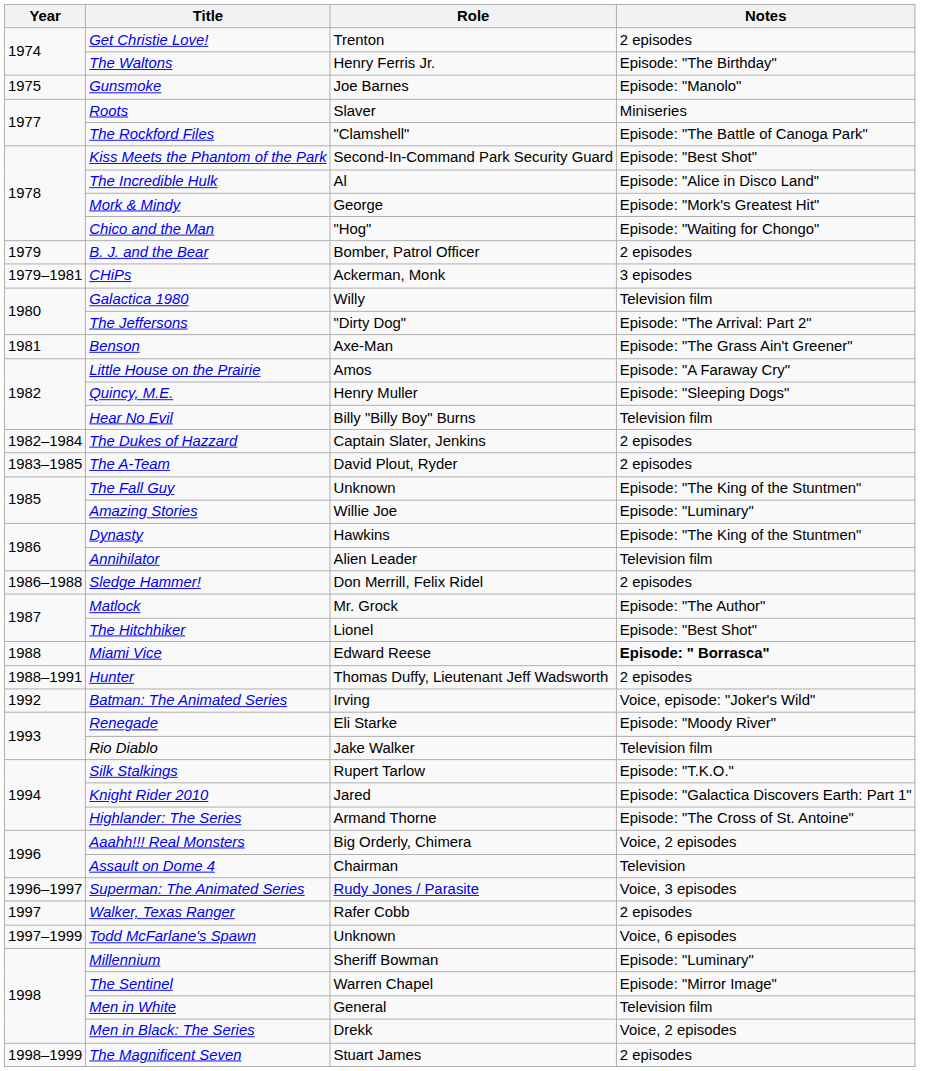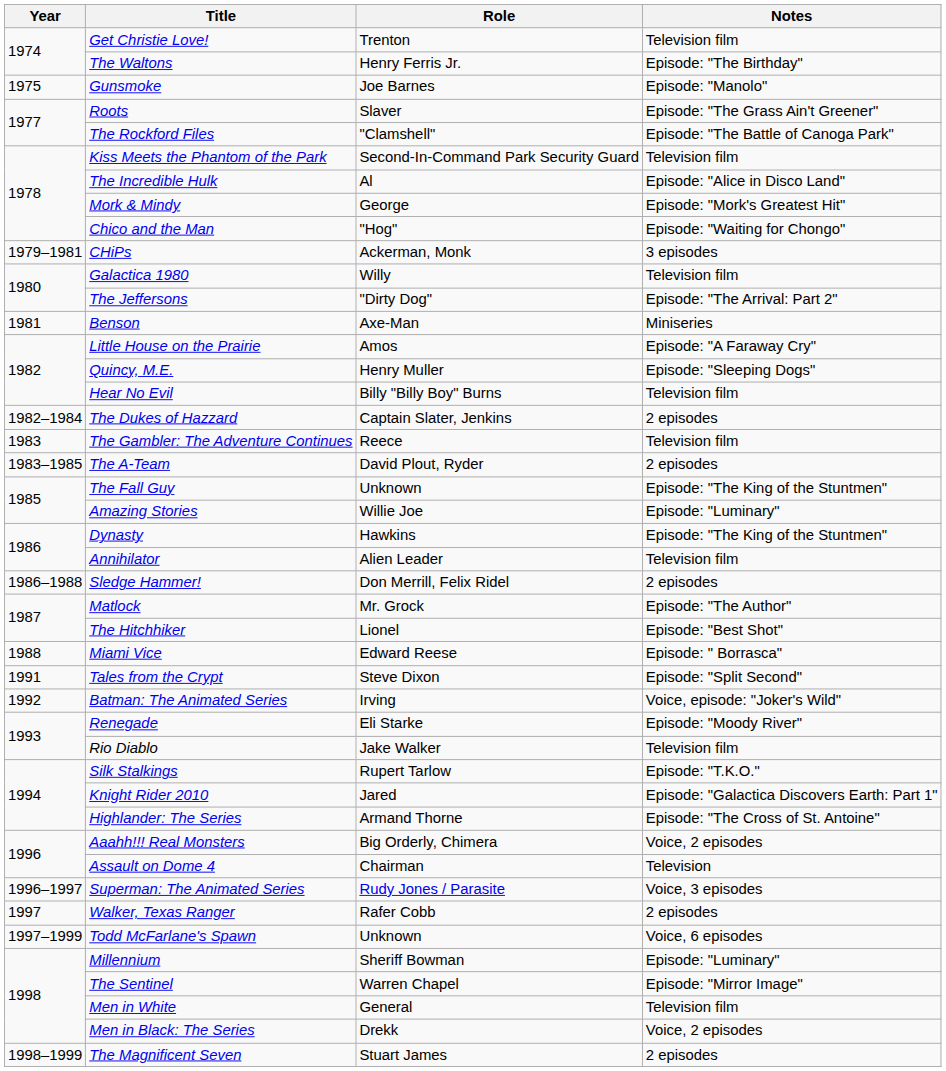 <table class="wikitable sortable">
 <tr>
 <th>Year</th>
 <th>Title</th>
 <th>Role</th>
 <th>Notes</th>
 </tr>
 <tr>
 <td rowspan="2">1974</td>
 <td><em><a href='#'>Get Christie Love!</a></em></td>
 <td>Trenton</td>
-<td>2 episodes</td>
+<td>Television film</td>
 </tr>
 <tr>
 <td><em><a href='#'>The Waltons</a></em></td>
 <td>Henry Ferris Jr.</td>
 <td>Episode: "The Birthday"</td>
 </tr>
 <tr>
 <td>1975</td>
 <td><em><a href='#'>Gunsmoke</a></em></td>
 <td>Joe Barnes</td>
 <td>Episode: "Manolo"</td>
 </tr>
 <tr>
 <td rowspan="2">1977</td>
 <td><em><a href='#'>Roots</a></em></td>
 <td>Slaver</td>
-<td>Miniseries</td>
+<td>Episode: "The Grass Ain't Greener"</td>
 </tr>
 <tr>
 <td><em><a href='#'>The Rockford Files</a></em></td>
 <td>"Clamshell"</td>
 <td>Episode: "The Battle of Canoga Park"</td>
 </tr>
 <tr>
 <td rowspan="4">1978</td>
 <td><em><a href='#'>Kiss Meets the Phantom of the Park</a></em></td>
 <td>Second-In-Command Park Security Guard</td>
-<td>Episode: "Best Shot"</td>
+<td>Television film</td>
 </tr>
 <tr>
 <td><em><a href='#'>The Incredible Hulk</a></em></td>
 <td>Al</td>
 <td>Episode: "Alice in Disco Land"</td>
 </tr>
 <tr>
 <td><em><a href='#'>Mork & Mindy</a></em></td>
 <td>George</td>
 <td>Episode: "Mork's Greatest Hit"</td>
 </tr>
 <tr>
 <td><em><a href='#'>Chico and the Man</a></em></td>
 <td>"Hog"</td>
 <td>Episode: "Waiting for Chongo"</td>
-</tr>
-<tr>
-<td>1979</td>
-<td><em><a href='#'>B. J. and the Bear</a></em></td>
-<td>Bomber, Patrol Officer</td>
-<td>2 episodes</td>
 </tr>
 <tr>
 <td>1979–1981</td>
 <td><em><a href='#'>CHiPs</a></em></td>
 <td>Ackerman, Monk</td>
 <td>3 episodes</td>
 </tr>
 <tr>
 <td rowspan="2">1980</td>
 <td><em><a href='#'>Galactica 1980</a></em></td>
 <td>Willy</td>
 <td>Television film</td>
 </tr>
 <tr>
 <td><em><a href='#'>The Jeffersons</a></em></td>
 <td>"Dirty Dog"</td>
 <td>Episode: "The Arrival: Part 2"</td>
 </tr>
 <tr>
 <td>1981</td>
 <td><em><a href='#'>Benson</a></em></td>
 <td>Axe-Man</td>
-<td>Episode: "The Grass Ain't Greener"</td>
+<td>Miniseries</td>
 </tr>
 <tr>
 <td rowspan="3">1982</td>
 <td><em><a href='#'>Little House on the Prairie</a></em></td>
 <td>Amos</td>
 <td>Episode: "A Faraway Cry"</td>
 </tr>
 <tr>
 <td><em><a href='#'>Quincy, M.E.</a></em></td>
 <td>Henry Muller</td>
 <td>Episode: "Sleeping Dogs"</td>
 </tr>
 <tr>
 <td><em><a href='#'>Hear No Evil</a></em></td>
 <td>Billy "Billy Boy" Burns</td>
 <td>Television film</td>
 </tr>
 <tr>
 <td>1982–1984</td>
 <td><em><a href='#'>The Dukes of Hazzard</a></em></td>
 <td>Captain Slater, Jenkins</td>
 <td>2 episodes</td>
+</tr>
+<tr>
+<td>1983</td>
+<td><em><a href='#'>The Gambler: The Adventure Continues</a></em></td>
+<td>Reece</td>
+<td>Television film</td>
 </tr>
 <tr>
 <td>1983–1985</td>
 <td><em><a href='#'>The A-Team</a></em></td>
 <td>David Plout, Ryder</td>
 <td>2 episodes</td>
 </tr>
 <tr>
 <td rowspan="2">1985</td>
 <td><em><a href='#'>The Fall Guy</a></em></td>
 <td>Unknown</td>
 <td>Episode: "The King of the Stuntmen"</td>
 </tr>
 <tr>
 <td><em><a href='#'>Amazing Stories</a></em></td>
 <td>Willie Joe</td>
 <td>Episode: "Luminary"</td>
 </tr>
 <tr>
 <td rowspan="2">1986</td>
 <td><em><a href='#'>Dynasty</a></em></td>
 <td>Hawkins</td>
 <td>Episode: "The King of the Stuntmen"</td>
 </tr>
 <tr>
 <td><em><a href='#'>Annihilator</a></em></td>
 <td>Alien Leader</td>
 <td>Television film</td>
 </tr>
 <tr>
 <td>1986–1988</td>
 <td><em><a href='#'>Sledge Hammer!</a></em></td>
 <td>Don Merrill, Felix Ridel</td>
 <td>2 episodes</td>
 </tr>
 <tr>
 <td rowspan="2">1987</td>
 <td><em><a href='#'>Matlock</a></em></td>
 <td>Mr. Grock</td>
 <td>Episode: "The Author"</td>
 </tr>
 <tr>
 <td><em><a href='#'>The Hitchhiker</a></em></td>
 <td>Lionel</td>
 <td>Episode: "Best Shot"</td>
 </tr>
 <tr>
 <td>1988</td>
 <td><em><a href='#'>Miami Vice</a></em></td>
 <td>Edward Reese</td>
-<td><strong>Episode: " Borrasca"</strong></td>
+<td>Episode: " Borrasca"</td>
 </tr>
 <tr>
-<td>1988–1991</td>
-<td><em><a href='#'>Hunter</a></em></td>
-<td>Thomas Duffy, Lieutenant Jeff Wadsworth</td>
-<td>2 episodes</td>
+<td>1991</td>
+<td><em><a href='#'>Tales from the Crypt</a></em></td>
+<td>Steve Dixon</td>
+<td>Episode: "Split Second"</td>
 </tr>
 <tr>
 <td>1992</td>
 <td><em><a href='#'>Batman: The Animated Series</a></em></td>
 <td>Irving</td>
 <td>Voice, episode: "Joker's Wild"</td>
 </tr>
 <tr>
 <td rowspan="2">1993</td>
 <td><em><a href='#'>Renegade</a></em></td>
 <td>Eli Starke</td>
 <td>Episode: "Moody River"</td>
 </tr>
 <tr>
 <td><em>Rio Diablo</em></td>
 <td>Jake Walker</td>
 <td>Television film</td>
 </tr>
 <tr>
 <td rowspan="3">1994</td>
 <td><em><a href='#'>Silk Stalkings</a></em></td>
 <td>Rupert Tarlow</td>
 <td>Episode: "T.K.O."</td>
 </tr>
 <tr>
 <td><em><a href='#'>Knight Rider 2010</a></em></td>
 <td>Jared</td>
 <td>Episode: "Galactica Discovers Earth: Part 1"</td>
 </tr>
 <tr>
 <td><em><a href='#'>Highlander: The Series</a></em></td>
 <td>Armand Thorne</td>
 <td>Episode: "The Cross of St. Antoine"</td>
 </tr>
 <tr>
 <td rowspan="2">1996</td>
 <td><em><a href='#'>Aaahh!!! Real Monsters</a></em></td>
 <td>Big Orderly, Chimera</td>
 <td>Voice, 2 episodes</td>
 </tr>
 <tr>
 <td><em><a href='#'>Assault on Dome 4</a></em></td>
 <td>Chairman</td>
 <td>Television</td>
 </tr>
 <tr>
 <td>1996–1997</td>
 <td><em><a href='#'>Superman: The Animated Series</a></em></td>
 <td><a href='#'>Rudy Jones / Parasite</a></td>
 <td>Voice, 3 episodes</td>
 </tr>
 <tr>
 <td>1997</td>
 <td><em><a href='#'>Walker, Texas Ranger</a></em></td>
 <td>Rafer Cobb</td>
 <td>2 episodes</td>
 </tr>
 <tr>
 <td>1997–1999</td>
 <td><em><a href='#'>Todd McFarlane's Spawn</a></em></td>
 <td>Unknown</td>
 <td>Voice, 6 episodes</td>
 </tr>
 <tr>
 <td rowspan="4">1998</td>
 <td><em><a href='#'>Millennium</a></em></td>
 <td>Sheriff Bowman</td>
 <td>Episode: "Luminary"</td>
 </tr>
 <tr>
 <td><em><a href='#'>The Sentinel</a></em></td>
 <td>Warren Chapel</td>
 <td>Episode: "Mirror Image"</td>
 </tr>
 <tr>
 <td><em><a href='#'>Men in White</a></em></td>
 <td>General</td>
 <td>Television film</td>
 </tr>
 <tr>
 <td><em><a href='#'>Men in Black: The Series</a></em></td>
 <td>Drekk</td>
 <td>Voice, 2 episodes</td>
 </tr>
 <tr>
 <td>1998–1999</td>
 <td><em><a href='#'>The Magnificent Seven</a></em></td>
 <td>Stuart James</td>
 <td>2 episodes</td>
 </tr>
 </table>
